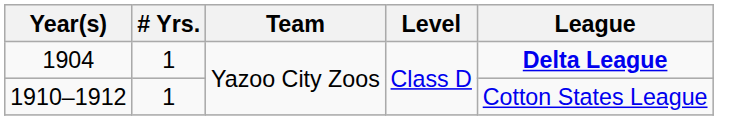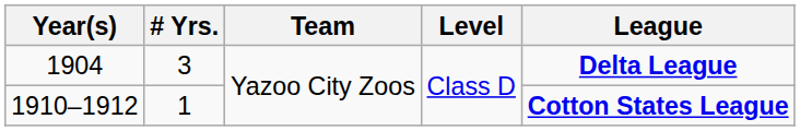 <table class="wikitable" style="text-align:center; font-size: 95%;">
 <tr>
 <th>Year(s)</th>
 <th># Yrs.</th>
 <th>Team</th>
 <th>Level</th>
 <th>League</th>
 </tr>
 <tr>
 <td>1904</td>
-<td>1</td>
+<td>3</td>
 <td rowspan=2>Yazoo City Zoos</td>
 <td rowspan=2><a href='#'>Class D</a></td>
 <td><strong><a href='#'>Delta League</a></strong></td>
 </tr>
 <tr>
 <td>1910–1912</td>
 <td>1</td>
-<td><a href='#'>Cotton States League</a></td>
+<td><strong><a href='#'>Cotton States League</a></strong></td>
 </tr>
 </table>
